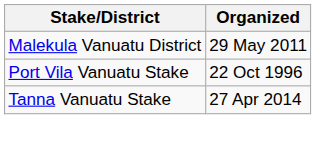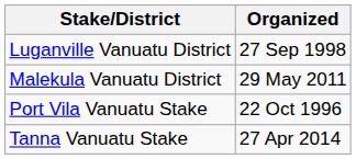 <table class="wikitable sortable">
 <tr>
 <th>Stake/District</th>
 <th data-sort-type=date>Organized</th>
+</tr>
+<tr>
+<td><a href='#'>Luganville</a> Vanuatu District</td>
+<td>27 Sep 1998</td>
 </tr>
 <tr>
 <td><a href='#'>Malekula</a> Vanuatu District</td>
 <td>29 May 2011</td>
 </tr>
 <tr>
 <td><a href='#'>Port Vila</a> Vanuatu Stake</td>
 <td>22 Oct 1996</td>
 </tr>
 <tr>
 <td><a href='#'>Tanna</a> Vanuatu Stake</td>
 <td>27 Apr 2014</td>
 </tr>
 </table>
